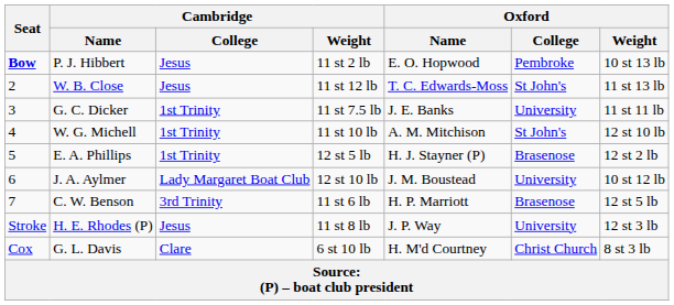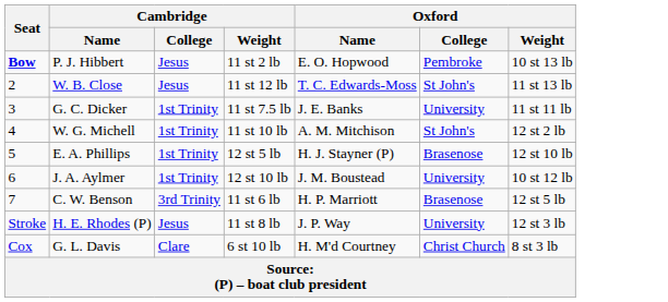 <table class=wikitable>
 <tr>
 <th rowspan="2">Seat</th>
 <th colspan="3">Cambridge <br> </th>
 <th colspan="3">Oxford <br> </th>
 </tr>
 <tr>
 <th>Name</th>
 <th>College</th>
 <th>Weight</th>
 <th>Name</th>
 <th>College</th>
 <th>Weight</th>
 </tr>
 <tr>
 <td><strong><a href='#'>Bow</a></strong></td>
 <td>P. J. Hibbert</td>
 <td><a href='#'>Jesus</a></td>
 <td>11 st 2 lb</td>
 <td>E. O. Hopwood</td>
 <td><a href='#'>Pembroke</a></td>
 <td>10 st 13 lb</td>
 </tr>
 <tr>
 <td>2</td>
 <td><a href='#'>W. B. Close</a></td>
 <td><a href='#'>Jesus</a></td>
 <td>11 st 12 lb</td>
 <td><a href='#'>T. C. Edwards-Moss</a></td>
 <td><a href='#'>St John's</a></td>
 <td>11 st 13 lb</td>
 </tr>
 <tr>
 <td>3</td>
 <td>G. C. Dicker</td>
 <td><a href='#'>1st Trinity</a></td>
 <td>11 st 7.5 lb</td>
 <td>J. E. Banks</td>
 <td><a href='#'>University</a></td>
 <td>11 st 11 lb</td>
 </tr>
 <tr>
 <td>4</td>
 <td>W. G. Michell</td>
 <td><a href='#'>1st Trinity</a></td>
 <td>11 st 10 lb</td>
 <td>A. M. Mitchison</td>
 <td><a href='#'>St John's</a></td>
-<td>12 st 10 lb</td>
+<td>12 st 2 lb</td>
 </tr>
 <tr>
 <td>5</td>
 <td>E. A. Phillips</td>
 <td><a href='#'>1st Trinity</a></td>
 <td>12 st 5 lb</td>
 <td>H. J. Stayner (P)</td>
 <td><a href='#'>Brasenose</a></td>
-<td>12 st 2 lb</td>
+<td>12 st 10 lb</td>
 </tr>
 <tr>
 <td>6</td>
 <td>J. A. Aylmer</td>
-<td><a href='#'>Lady Margaret Boat Club</a></td>
+<td><a href='#'>1st Trinity</a></td>
 <td>12 st 10 lb</td>
 <td>J. M. Boustead</td>
 <td><a href='#'>University</a></td>
 <td>10 st 12 lb</td>
 </tr>
 <tr>
 <td>7</td>
 <td>C. W. Benson</td>
 <td><a href='#'>3rd Trinity</a></td>
 <td>11 st 6 lb</td>
 <td>H. P. Marriott</td>
 <td><a href='#'>Brasenose</a></td>
 <td>12 st 5 lb</td>
 </tr>
 <tr>
 <td><a href='#'>Stroke</a></td>
 <td><a href='#'>H. E. Rhodes</a> (P)</td>
 <td><a href='#'>Jesus</a></td>
 <td>11 st 8 lb</td>
 <td>J. P. Way</td>
 <td><a href='#'>University</a></td>
 <td>12 st 3 lb</td>
 </tr>
 <tr>
 <td><a href='#'>Cox</a></td>
 <td>G. L. Davis</td>
 <td><a href='#'>Clare</a></td>
 <td>6 st 10 lb</td>
 <td>H. M'd Courtney</td>
 <td><a href='#'>Christ Church</a></td>
 <td>8 st 3 lb</td>
 </tr>
 <tr>
 <th colspan="7">Source:<br>(P) – boat club president</th>
 </tr>
 </table>
